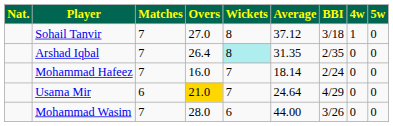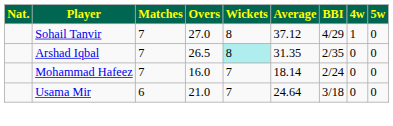 <table class="wikitable sortable" style="font-size:100%">
 <tr>
 <th style="text-align:center; background:#006651; color:yellow;">Nat.</th>
 <th style="text-align:center; background:#006651; color:yellow;">Player</th>
 <th style="text-align:center; background:#006651; color:yellow;">Matches</th>
 <th style="text-align:center; background:#006651; color:yellow;">Overs</th>
 <th style="text-align:center; background:#006651; color:yellow;">Wickets</th>
 <th style="text-align:center; background:#006651; color:yellow;">Average</th>
 <th style="text-align:center; background:#006651; color:yellow;">BBI</th>
 <th style="text-align:center; background:#006651; color:yellow;">4w</th>
 <th style="text-align:center; background:#006651; color:yellow;">5w</th>
 </tr>
 <tr>
 <td></td>
 <td><a href='#'>Sohail Tanvir</a></td>
 <td>7</td>
 <td>27.0</td>
 <td>8</td>
 <td>37.12</td>
-<td>3/18</td>
+<td>4/29</td>
 <td>1</td>
 <td>0</td>
 </tr>
 <tr>
 <td></td>
 <td><a href='#'>Arshad Iqbal</a></td>
 <td>7</td>
-<td>26.4</td>
+<td>26.5</td>
 <td style="background: paleturquoise;">8</td>
 <td>31.35</td>
 <td>2/35</td>
 <td>0</td>
 <td>0</td>
 </tr>
 <tr>
 <td></td>
 <td><a href='#'>Mohammad Hafeez</a></td>
 <td>7</td>
 <td>16.0</td>
 <td>7</td>
 <td>18.14</td>
 <td>2/24</td>
 <td>0</td>
 <td>0</td>
 </tr>
 <tr>
 <td></td>
 <td><a href='#'>Usama Mir</a></td>
 <td>6</td>
-<td style="background: gold;">21.0</td>
+<td>21.0</td>
 <td>7</td>
 <td>24.64</td>
-<td>4/29</td>
-<td>0</td>
-<td>0</td>
-</tr>
-<tr>
-<td></td>
-<td><a href='#'>Mohammad Wasim</a></td>
-<td>7</td>
-<td>28.0</td>
-<td>6</td>
-<td>44.00</td>
-<td>3/26</td>
+<td>3/18</td>
 <td>0</td>
 <td>0</td>
 </tr>
 </table>
